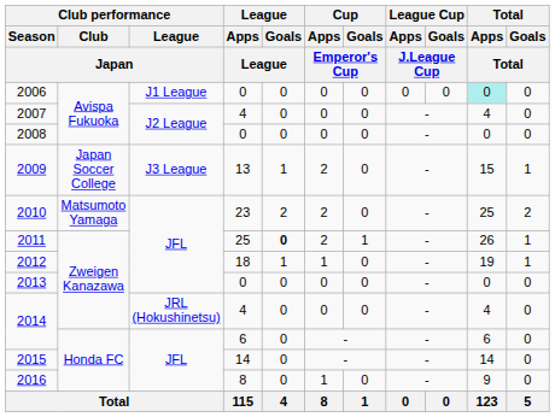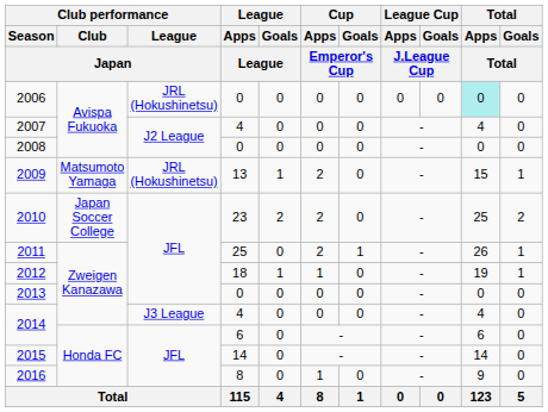 <table class="wikitable" style="text-align:center;">
 <tr>
 <th colspan=3>Club performance</th>
 <th colspan=2>League</th>
 <th colspan=2>Cup</th>
 <th colspan=2>League Cup</th>
 <th colspan=2>Total</th>
 </tr>
 <tr>
 <th>Season</th>
 <th>Club</th>
 <th>League</th>
 <th>Apps</th>
 <th>Goals</th>
 <th>Apps</th>
 <th>Goals</th>
 <th>Apps</th>
 <th>Goals</th>
 <th>Apps</th>
 <th>Goals</th>
 </tr>
 <tr>
 <th colspan=3>Japan</th>
 <th colspan=2>League</th>
 <th colspan=2><a href='#'>Emperor's Cup</a></th>
 <th colspan=2><a href='#'>J.League Cup</a></th>
 <th colspan=2>Total</th>
 </tr>
 <tr>
 <td>2006</td>
 <td rowspan="3"><a href='#'>Avispa Fukuoka</a></td>
-<td><a href='#'>J1 League</a></td>
+<td><a href='#'>JRL (Hokushinetsu)</a></td>
 <td>0</td>
 <td>0</td>
 <td>0</td>
 <td>0</td>
 <td>0</td>
 <td>0</td>
 <td style="background: paleturquoise;">0</td>
 <td>0</td>
 </tr>
 <tr>
 <td>2007</td>
 <td rowspan="2"><a href='#'>J2 League</a></td>
 <td>4</td>
 <td>0</td>
 <td>0</td>
 <td>0</td>
 <td colspan="2">-</td>
 <td>4</td>
 <td>0</td>
 </tr>
 <tr>
 <td>2008</td>
 <td>0</td>
 <td>0</td>
 <td>0</td>
 <td>0</td>
 <td colspan="2">-</td>
 <td>0</td>
 <td>0</td>
 </tr>
 <tr>
 <td><a href='#'>2009</a></td>
-<td><a href='#'>Japan Soccer College</a></td>
-<td><a href='#'>J3 League</a></td>
+<td><a href='#'>Matsumoto Yamaga</a></td>
+<td><a href='#'>JRL (Hokushinetsu)</a></td>
 <td>13</td>
 <td>1</td>
 <td>2</td>
 <td>0</td>
 <td colspan="2">-</td>
 <td>15</td>
 <td>1</td>
 </tr>
 <tr>
 <td><a href='#'>2010</a></td>
-<td><a href='#'>Matsumoto Yamaga</a></td>
+<td><a href='#'>Japan Soccer College</a></td>
 <td rowspan="4"><a href='#'>JFL</a></td>
 <td>23</td>
 <td>2</td>
 <td>2</td>
 <td>0</td>
 <td colspan="2">-</td>
 <td>25</td>
 <td>2</td>
 </tr>
 <tr>
 <td><a href='#'>2011</a></td>
 <td rowspan="4"><a href='#'>Zweigen Kanazawa</a></td>
 <td>25</td>
-<td><strong>0</strong></td>
+<td>0</td>
 <td>2</td>
 <td>1</td>
 <td colspan="2">-</td>
 <td>26</td>
 <td>1</td>
 </tr>
 <tr>
 <td><a href='#'>2012</a></td>
 <td>18</td>
 <td>1</td>
 <td>1</td>
 <td>0</td>
 <td colspan="2">-</td>
 <td>19</td>
 <td>1</td>
 </tr>
 <tr>
 <td><a href='#'>2013</a></td>
 <td>0</td>
 <td>0</td>
 <td>0</td>
 <td>0</td>
 <td colspan="2">-</td>
 <td>0</td>
 <td>0</td>
 </tr>
 <tr>
 <td rowspan="2"><a href='#'>2014</a></td>
-<td><a href='#'>JRL (Hokushinetsu)</a></td>
+<td><a href='#'>J3 League</a></td>
 <td>4</td>
 <td>0</td>
 <td>0</td>
 <td>0</td>
 <td colspan="2">-</td>
 <td>4</td>
 <td>0</td>
 </tr>
 <tr>
 <td rowspan="3"><a href='#'>Honda FC</a></td>
 <td rowspan="3"><a href='#'>JFL</a></td>
 <td>6</td>
 <td>0</td>
 <td colspan="2">-</td>
 <td colspan="2">-</td>
 <td>6</td>
 <td>0</td>
 </tr>
 <tr>
 <td><a href='#'>2015</a></td>
 <td>14</td>
 <td>0</td>
 <td colspan="2">-</td>
 <td colspan="2">-</td>
 <td>14</td>
 <td>0</td>
 </tr>
 <tr>
 <td><a href='#'>2016</a></td>
 <td>8</td>
 <td>0</td>
 <td>1</td>
 <td>0</td>
 <td colspan="2">-</td>
 <td>9</td>
 <td>0</td>
 </tr>
 <tr>
 <th colspan=3>Total</th>
 <th>115</th>
 <th>4</th>
 <th>8</th>
 <th>1</th>
 <th>0</th>
 <th>0</th>
 <th>123</th>
 <th>5</th>
 </tr>
 </table>
